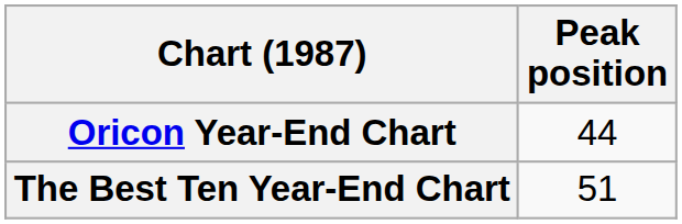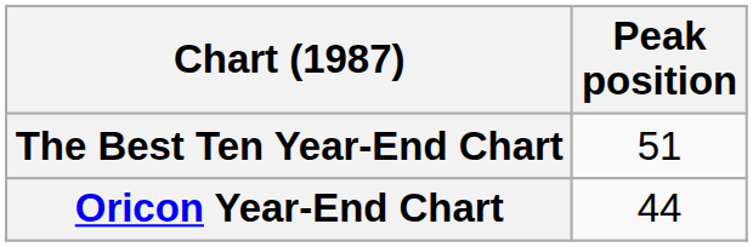 <table class="wikitable plainrowheaders" style="text-align:center;">
 <tr>
 <th>Chart (1987)</th>
 <th>Peak<br>position</th>
 </tr>
 <tr>
+<th scope="row">The Best Ten Year-End Chart</th>
+<td>51</td>
+</tr>
+<tr>
 <th scope="row"><a href='#'>Oricon</a> Year-End Chart</th>
 <td>44</td>
 </tr>
-<tr>
-<th scope="row">The Best Ten Year-End Chart</th>
-<td>51</td>
-</tr>
 </table>
